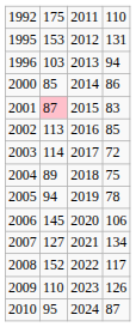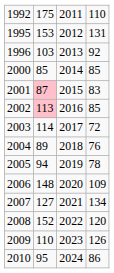 <table class="wikitable" style="float:right; margin-left: 10px;">
 <tr>
 <td>1992</td>
 <td>175</td>
 <td>2011</td>
 <td>110</td>
 </tr>
 <tr>
 <td>1995</td>
 <td>153</td>
 <td>2012</td>
 <td>131</td>
 </tr>
 <tr>
 <td>1996</td>
 <td>103</td>
 <td>2013</td>
-<td>94</td>
+<td>92</td>
 </tr>
 <tr>
 <td>2000</td>
 <td>85</td>
 <td>2014</td>
-<td>86</td>
+<td>85</td>
 </tr>
 <tr>
 <td>2001</td>
 <td style="background: pink;">87</td>
 <td>2015</td>
 <td>83</td>
 </tr>
 <tr>
 <td>2002</td>
-<td>113</td>
+<td style="background: pink;">113</td>
 <td>2016</td>
 <td>85</td>
 </tr>
 <tr>
 <td>2003</td>
 <td>114</td>
 <td>2017</td>
 <td>72</td>
 </tr>
 <tr>
 <td>2004</td>
 <td>89</td>
 <td>2018</td>
-<td>75</td>
+<td>76</td>
 </tr>
 <tr>
 <td>2005</td>
 <td>94</td>
 <td>2019</td>
 <td>78</td>
 </tr>
 <tr>
 <td>2006</td>
-<td>145</td>
+<td>148</td>
 <td>2020</td>
-<td>106</td>
+<td>109</td>
 </tr>
 <tr>
 <td>2007</td>
 <td>127</td>
 <td>2021</td>
 <td>134</td>
 </tr>
 <tr>
 <td>2008</td>
 <td>152</td>
 <td>2022</td>
-<td>117</td>
+<td>120</td>
 </tr>
 <tr>
 <td>2009</td>
 <td>110</td>
 <td>2023</td>
 <td>126</td>
 </tr>
 <tr>
 <td>2010</td>
 <td>95</td>
 <td>2024</td>
-<td>87</td>
+<td>86</td>
 </tr>
 </table>
